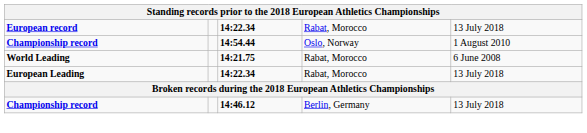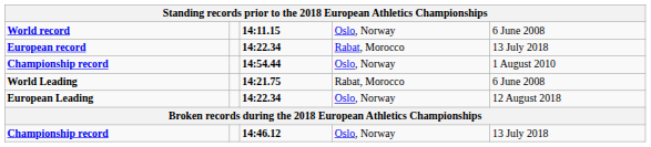 <table class="wikitable" width=75%>
 <tr>
 <th colspan="5">Standing records prior to the 2018 European Athletics Championships</th>
+</tr>
+<tr>
+<td><strong><a href='#'>World record</a></strong></td>
+<td></td>
+<td><strong>14:11.15</strong></td>
+<td><a href='#'>Oslo</a>, Norway</td>
+<td>6 June 2008</td>
 </tr>
 <tr>
 <td><strong><a href='#'>European record</a></strong></td>
 <td></td>
 <td><strong>14:22.34 </strong></td>
 <td><a href='#'>Rabat</a>, Morocco</td>
 <td>13 July 2018</td>
 </tr>
 <tr>
 <td><strong><a href='#'>Championship record</a></strong></td>
 <td></td>
 <td><strong>14:54.44</strong></td>
 <td><a href='#'>Oslo</a>, Norway</td>
 <td>1 August 2010</td>
 </tr>
 <tr>
 <td><strong>World Leading</strong></td>
 <td></td>
 <td><strong> 14:21.75</strong></td>
 <td>Rabat, Morocco</td>
 <td>6 June 2008</td>
 </tr>
 <tr>
 <td><strong>European Leading</strong></td>
 <td></td>
 <td><strong>14:22.34 </strong></td>
-<td>Rabat, Morocco</td>
-<td>13 July 2018</td>
+<td><a href='#'>Oslo</a>, Norway</td>
+<td>12 August 2018</td>
 </tr>
 <tr>
 <th colspan="5">Broken records during the 2018 European Athletics Championships</th>
 </tr>
 <tr>
 <td><strong><a href='#'>Championship record</a></strong></td>
 <td></td>
 <td><strong>14:46.12</strong></td>
-<td><a href='#'>Berlin</a>, Germany</td>
+<td><a href='#'>Oslo</a>, Norway</td>
 <td>13 July 2018</td>
 </tr>
 </table>
